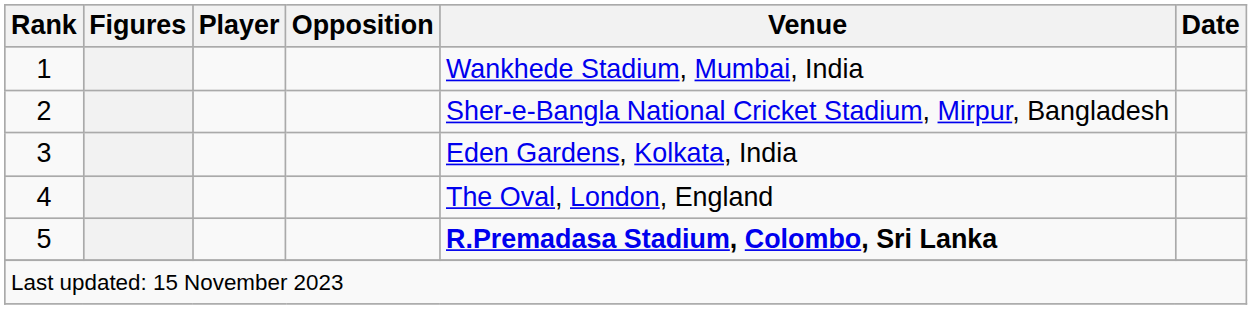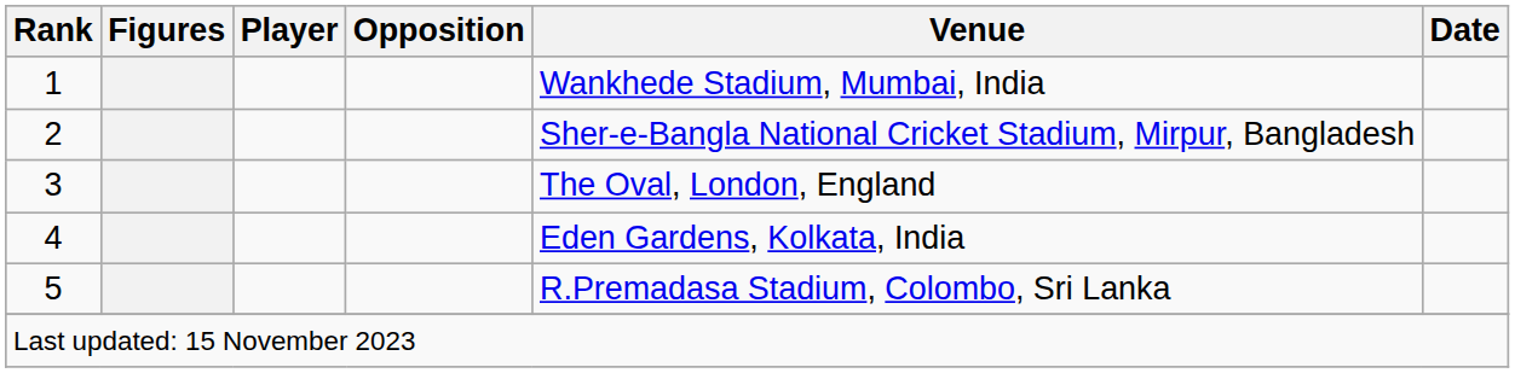 <table class="wikitable sortable">
 <tr>
 <th scope=col>Rank</th>
 <th scope=col>Figures</th>
 <th scope=col>Player</th>
 <th scope=col>Opposition</th>
 <th scope=col>Venue</th>
 <th scope=col>Date</th>
 </tr>
 <tr>
 <td align=center>1</td>
 <th scope=row style=text-align:center;></th>
 <td></td>
 <td></td>
 <td><a href='#'>Wankhede Stadium</a>, <a href='#'>Mumbai</a>, India</td>
 <td></td>
 </tr>
 <tr>
 <td align=center>2</td>
 <th scope=row style=text-align:center;></th>
 <td></td>
 <td></td>
 <td><a href='#'>Sher-e-Bangla National Cricket Stadium</a>, <a href='#'>Mirpur</a>, Bangladesh</td>
 <td></td>
 </tr>
 <tr>
 <td align=center>3</td>
 <th scope=row style=text-align:center;></th>
 <td></td>
 <td></td>
-<td><a href='#'>Eden Gardens</a>, <a href='#'>Kolkata</a>, India</td>
+<td><a href='#'>The Oval</a>, <a href='#'>London</a>, England</td>
 <td></td>
 </tr>
 <tr>
 <td align=center>4</td>
 <th scope=row style=text-align:center;></th>
 <td></td>
 <td></td>
-<td><a href='#'>The Oval</a>, <a href='#'>London</a>, England</td>
+<td><a href='#'>Eden Gardens</a>, <a href='#'>Kolkata</a>, India</td>
 <td></td>
 </tr>
 <tr>
 <td align=center>5</td>
 <th scope=row style=text-align:center;></th>
 <td></td>
 <td></td>
-<td><strong><a href='#'>R.Premadasa Stadium</a>, <a href='#'>Colombo</a>, Sri Lanka</strong></td>
+<td><a href='#'>R.Premadasa Stadium</a>, <a href='#'>Colombo</a>, Sri Lanka</td>
 <td></td>
 </tr>
 <tr>
 </tr>
 <tr class=sortbottom>
 <td colspan=6><small>Last updated: 15 November 2023</small></td>
 </tr>
 </table>
